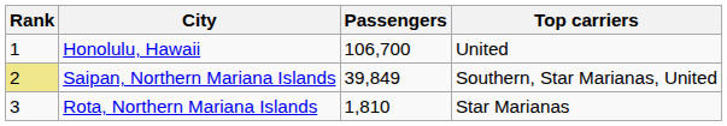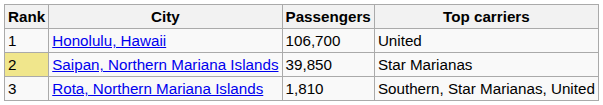 <table class="wikitable sortable" style="font-size: 95%">
 <tr>
 <th>Rank</th>
 <th>City</th>
 <th>Passengers</th>
 <th>Top carriers</th>
 </tr>
 <tr>
 <td>1</td>
 <td><a href='#'>Honolulu, Hawaii</a></td>
 <td>106,700</td>
 <td>United</td>
 </tr>
 <tr>
 <td style="background: khaki;">2</td>
 <td><a href='#'>Saipan, Northern Mariana Islands</a></td>
-<td>39,849</td>
-<td>Southern, Star Marianas, United</td>
+<td>39,850</td>
+<td>Star Marianas</td>
 </tr>
 <tr>
 <td>3</td>
 <td><a href='#'>Rota, Northern Mariana Islands</a></td>
 <td>1,810</td>
-<td>Star Marianas</td>
+<td>Southern, Star Marianas, United</td>
 </tr>
 </table>
